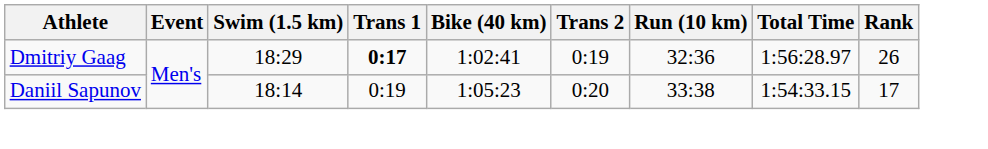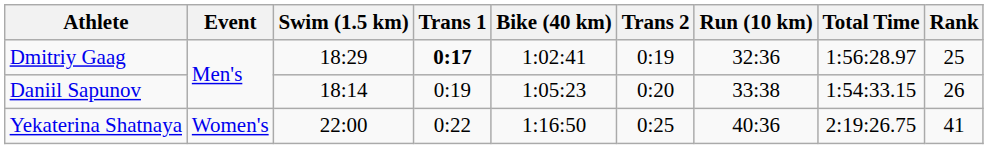 <table class="wikitable" style="font-size:90%">
 <tr>
 <th>Athlete</th>
 <th>Event</th>
 <th>Swim (1.5 km)</th>
 <th>Trans 1</th>
 <th>Bike (40 km)</th>
 <th>Trans 2</th>
 <th>Run (10 km)</th>
 <th>Total Time</th>
 <th>Rank</th>
 </tr>
 <tr align=center>
 <td align=left><a href='#'>Dmitriy Gaag</a></td>
 <td align=left rowspan=2><a href='#'>Men's</a></td>
 <td>18:29</td>
 <td><strong>0:17</strong></td>
 <td>1:02:41</td>
 <td>0:19</td>
 <td>32:36</td>
 <td>1:56:28.97</td>
-<td>26</td>
+<td>25</td>
 </tr>
 <tr align=center>
 <td align=left><a href='#'>Daniil Sapunov</a></td>
 <td>18:14</td>
 <td>0:19</td>
 <td>1:05:23</td>
 <td>0:20</td>
 <td>33:38</td>
 <td>1:54:33.15</td>
-<td>17</td>
+<td>26</td>
+</tr>
+<tr align=center>
+<td align=left><a href='#'>Yekaterina Shatnaya</a></td>
+<td align=left><a href='#'>Women's</a></td>
+<td>22:00</td>
+<td>0:22</td>
+<td>1:16:50</td>
+<td>0:25</td>
+<td>40:36</td>
+<td>2:19:26.75</td>
+<td>41</td>
 </tr>
 </table>
